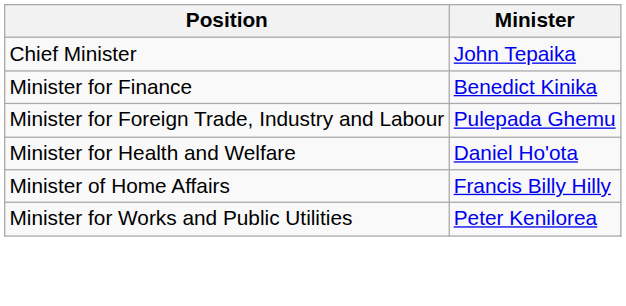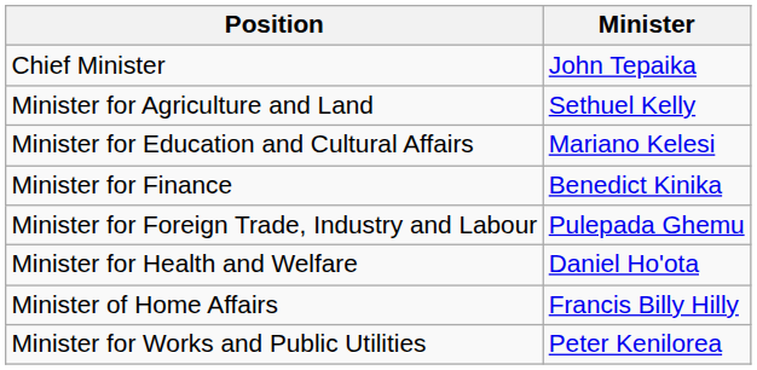 <table class=wikitable>
 <tr>
 <th>Position</th>
 <th>Minister</th>
 </tr>
 <tr>
 <td>Chief Minister</td>
 <td><a href='#'>John Tepaika</a></td>
+</tr>
+<tr>
+<td>Minister for Agriculture and Land</td>
+<td><a href='#'>Sethuel Kelly</a></td>
+</tr>
+<tr>
+<td>Minister for Education and Cultural Affairs</td>
+<td><a href='#'>Mariano Kelesi</a></td>
 </tr>
 <tr>
 <td>Minister for Finance</td>
 <td><a href='#'>Benedict Kinika</a></td>
 </tr>
 <tr>
 <td>Minister for Foreign Trade, Industry and Labour</td>
 <td><a href='#'>Pulepada Ghemu</a></td>
 </tr>
 <tr>
 <td>Minister for Health and Welfare</td>
 <td><a href='#'>Daniel Ho'ota</a></td>
 </tr>
 <tr>
 <td>Minister of Home Affairs</td>
 <td><a href='#'>Francis Billy Hilly</a></td>
 </tr>
 <tr>
 <td>Minister for Works and Public Utilities</td>
 <td><a href='#'>Peter Kenilorea</a></td>
 </tr>
 </table>
